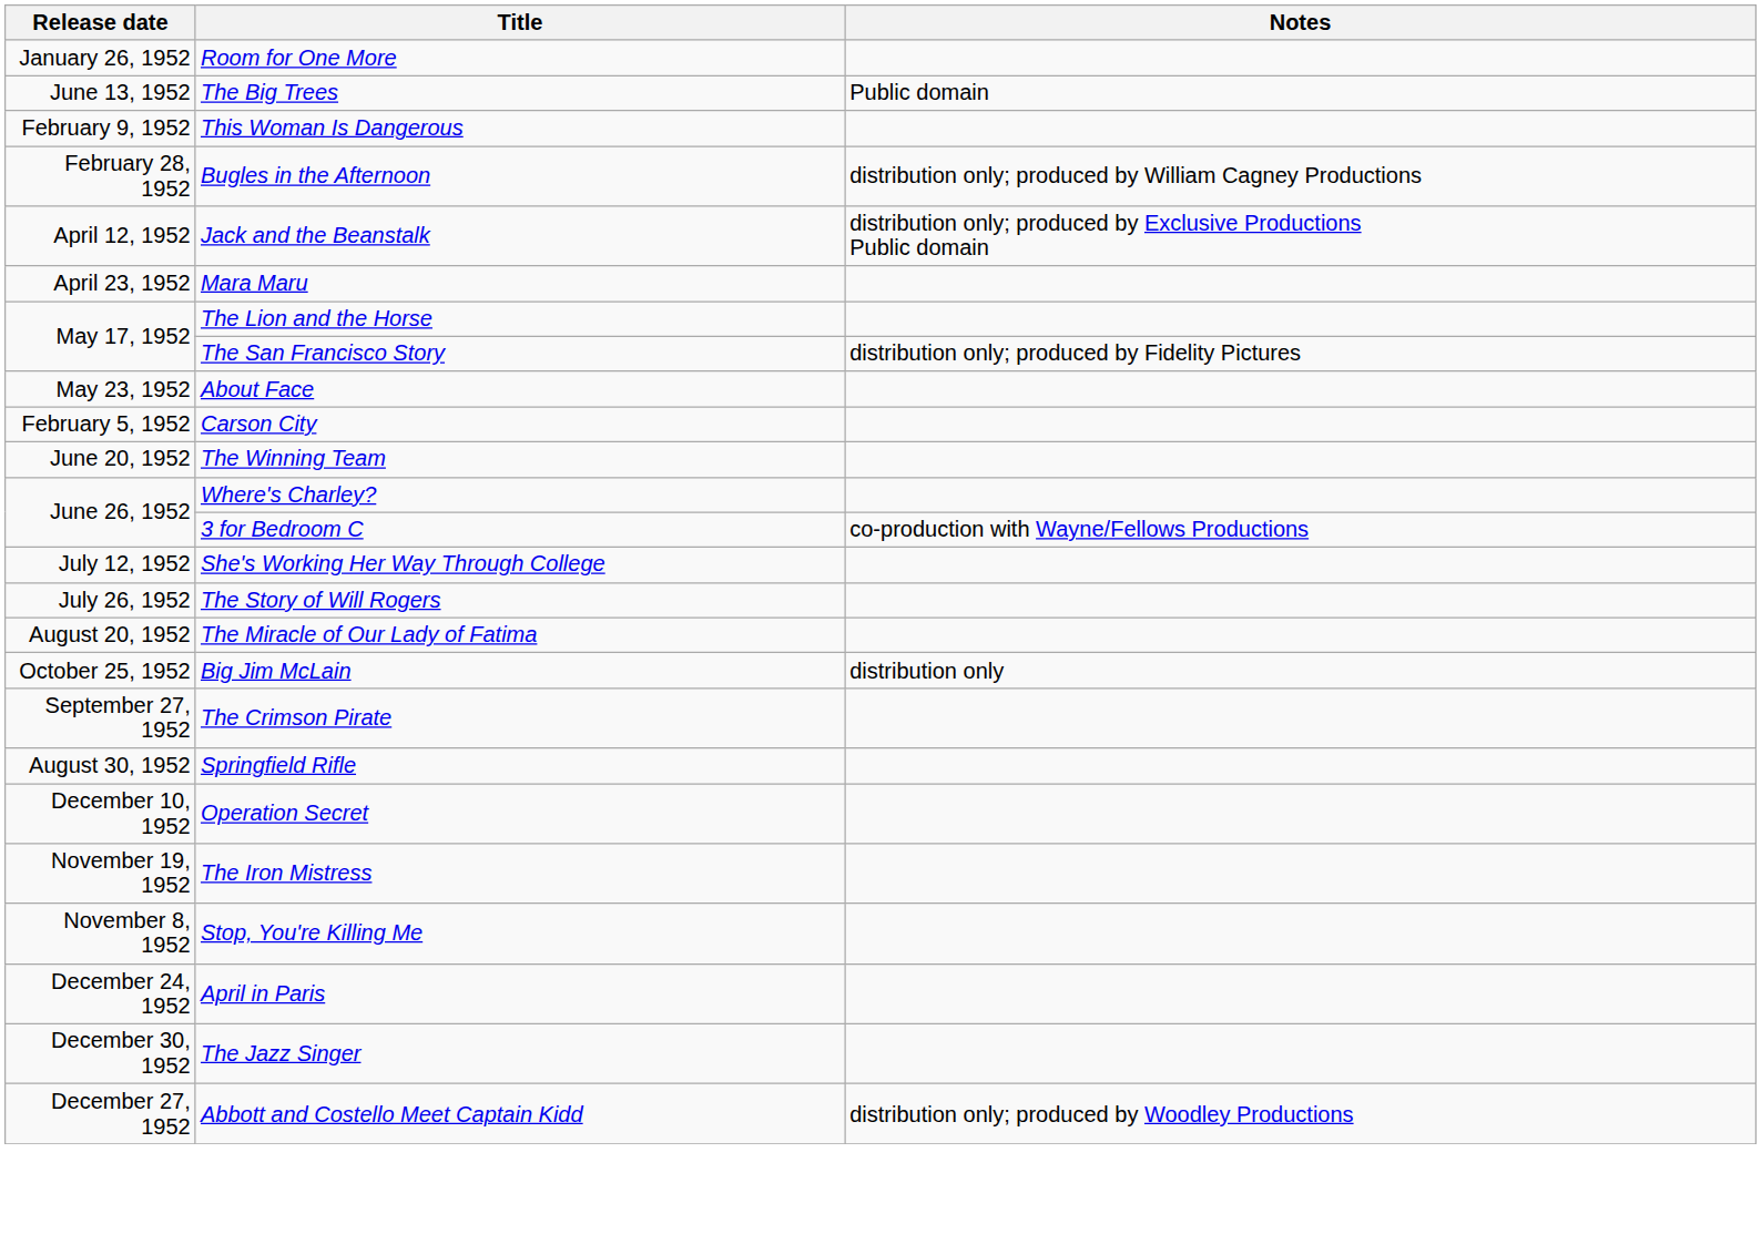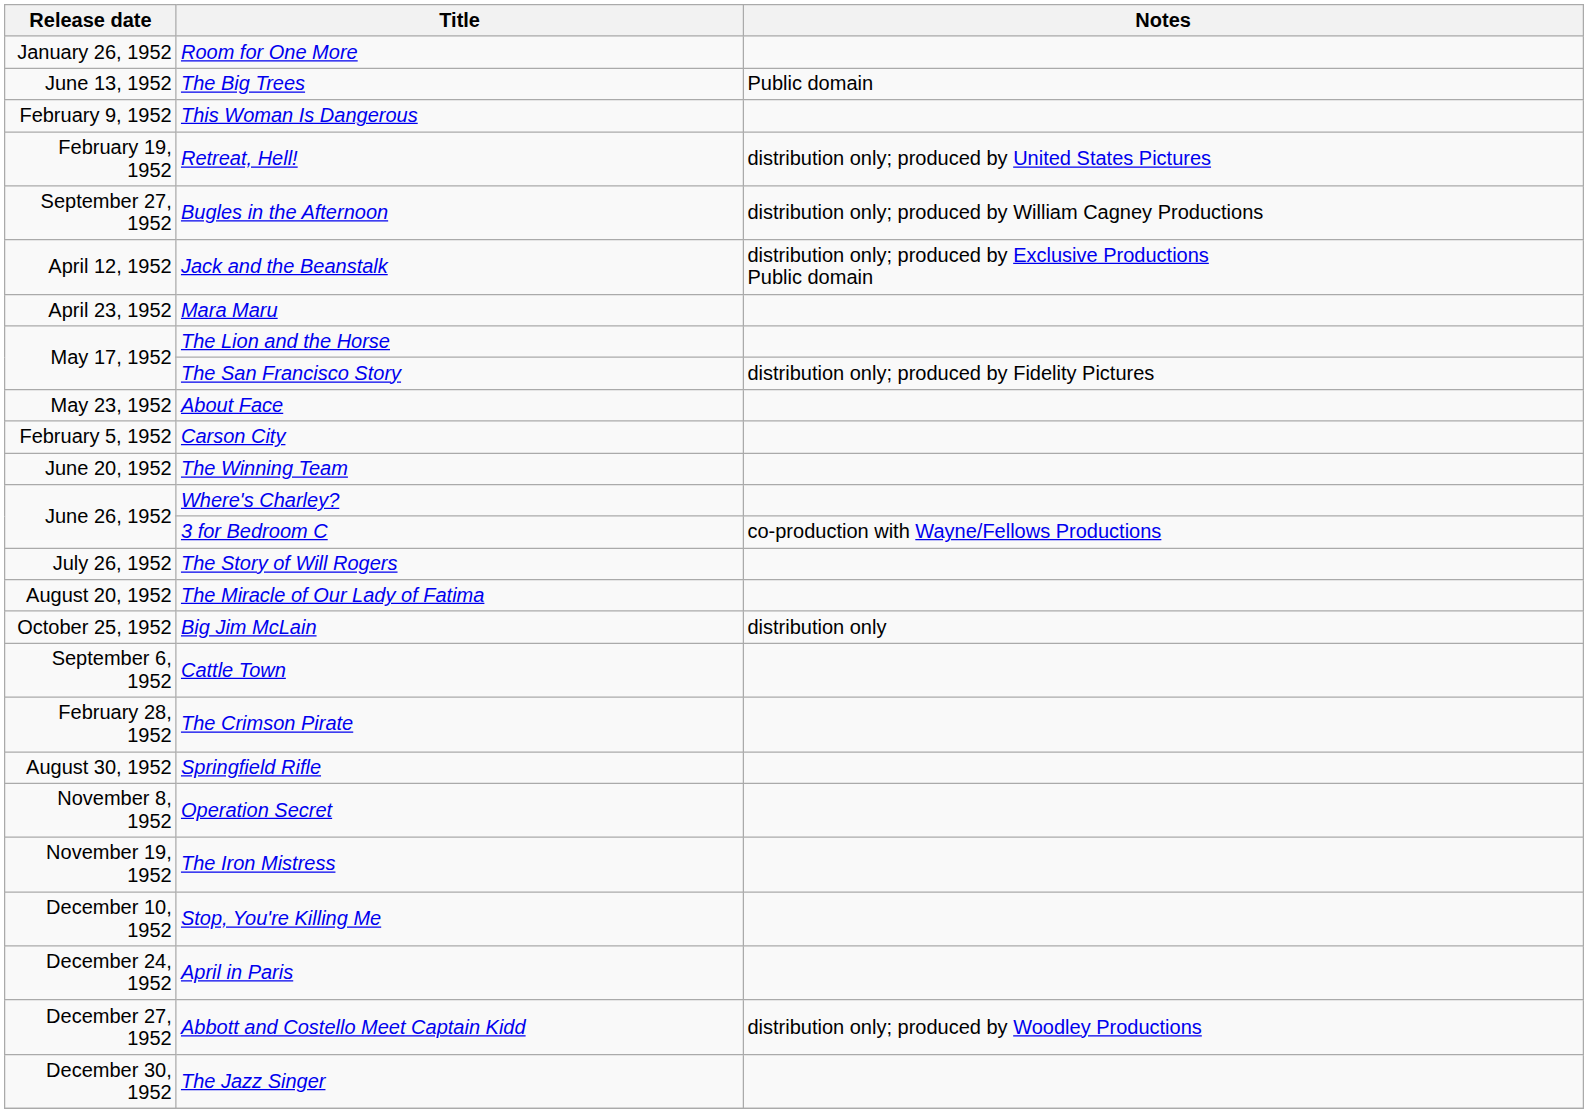 <table class="wikitable sortable" style="width:100%;">
 <tr>
 <th scope="col" style="width:130px;">Release date</th>
 <th>Title</th>
 <th>Notes</th>
 </tr>
 <tr>
 <td style="text-align:right;">January 26, 1952</td>
 <td><em><a href='#'>Room for One More</a></em></td>
 <td></td>
 </tr>
 <tr>
 <td style="text-align:right;">June 13, 1952</td>
 <td><em><a href='#'>The Big Trees</a></em></td>
 <td>Public domain</td>
 </tr>
 <tr>
 <td style="text-align:right;">February 9, 1952</td>
 <td><em><a href='#'>This Woman Is Dangerous</a></em></td>
 <td></td>
 </tr>
 <tr>
-<td style="text-align:right;">February 28, 1952</td>
+<td style="text-align:right;">February 19, 1952</td>
+<td><em><a href='#'>Retreat, Hell!</a></em></td>
+<td>distribution only; produced by <a href='#'>United States Pictures</a></td>
+</tr>
+<tr>
+<td style="text-align:right;">September 27, 1952</td>
 <td><em><a href='#'>Bugles in the Afternoon</a></em></td>
 <td>distribution only; produced by William Cagney Productions</td>
 </tr>
 <tr>
 <td style="text-align:right;">April 12, 1952</td>
 <td><em><a href='#'>Jack and the Beanstalk</a></em></td>
 <td>distribution only; produced by <a href='#'>Exclusive Productions</a><br>Public domain</td>
 </tr>
 <tr>
 <td style="text-align:right;">April 23, 1952</td>
 <td><em><a href='#'>Mara Maru</a></em></td>
 <td></td>
 </tr>
 <tr>
 <td style="text-align:right;" rowspan="2">May 17, 1952</td>
 <td><em><a href='#'>The Lion and the Horse</a></em></td>
 <td></td>
 </tr>
 <tr>
 <td><em><a href='#'>The San Francisco Story</a></em></td>
 <td>distribution only; produced by Fidelity Pictures</td>
 </tr>
 <tr>
 <td style="text-align:right;">May 23, 1952</td>
 <td><em><a href='#'>About Face</a></em></td>
 <td></td>
 </tr>
 <tr>
 <td style="text-align:right;">February 5, 1952</td>
 <td><em><a href='#'>Carson City</a></em></td>
 <td></td>
 </tr>
 <tr>
 <td style="text-align:right;">June 20, 1952</td>
 <td><em><a href='#'>The Winning Team</a></em></td>
 <td></td>
 </tr>
 <tr>
 <td style="text-align:right;" rowspan="2">June 26, 1952</td>
 <td><em><a href='#'>Where's Charley?</a></em></td>
 <td></td>
 </tr>
 <tr>
 <td><em><a href='#'>3 for Bedroom C</a></em></td>
 <td>co-production with <a href='#'>Wayne/Fellows Productions</a></td>
 </tr>
 <tr>
-<td style="text-align:right;">July 12, 1952</td>
-<td><em><a href='#'>She's Working Her Way Through College</a></em></td>
-<td></td>
-</tr>
-<tr>
 <td style="text-align:right;">July 26, 1952</td>
 <td><em><a href='#'>The Story of Will Rogers</a></em></td>
 <td></td>
 </tr>
 <tr>
 <td style="text-align:right;">August 20, 1952</td>
 <td><em><a href='#'>The Miracle of Our Lady of Fatima</a></em></td>
 <td></td>
 </tr>
 <tr>
 <td style="text-align:right;">October 25, 1952</td>
 <td><em><a href='#'>Big Jim McLain</a></em></td>
 <td>distribution only</td>
 </tr>
 <tr>
-<td style="text-align:right;">September 27, 1952</td>
+<td style="text-align:right;">September 6, 1952</td>
+<td><em><a href='#'>Cattle Town</a></em></td>
+<td></td>
+</tr>
+<tr>
+<td style="text-align:right;">February 28, 1952</td>
 <td><em><a href='#'>The Crimson Pirate</a></em></td>
 <td></td>
 </tr>
 <tr>
 <td style="text-align:right;">August 30, 1952</td>
 <td><em><a href='#'>Springfield Rifle</a></em></td>
 <td></td>
 </tr>
 <tr>
-<td style="text-align:right;">December 10, 1952</td>
+<td style="text-align:right;">November 8, 1952</td>
 <td><em><a href='#'>Operation Secret</a></em></td>
 <td></td>
 </tr>
 <tr>
 <td style="text-align:right;">November 19, 1952</td>
 <td><em><a href='#'>The Iron Mistress</a></em></td>
 <td></td>
 </tr>
 <tr>
-<td style="text-align:right;">November 8, 1952</td>
+<td style="text-align:right;">December 10, 1952</td>
 <td><em><a href='#'>Stop, You're Killing Me</a></em></td>
 <td></td>
 </tr>
 <tr>
 <td style="text-align:right;">December 24, 1952</td>
 <td><em><a href='#'>April in Paris</a></em></td>
 <td></td>
 </tr>
 <tr>
+<td style="text-align:right;">December 27, 1952</td>
+<td><em><a href='#'>Abbott and Costello Meet Captain Kidd</a></em></td>
+<td>distribution only; produced by <a href='#'>Woodley Productions</a></td>
+</tr>
+<tr>
 <td style="text-align:right;">December 30, 1952</td>
 <td><em><a href='#'>The Jazz Singer</a></em></td>
 <td></td>
 </tr>
 <tr>
-<td style="text-align:right;">December 27, 1952</td>
-<td><em><a href='#'>Abbott and Costello Meet Captain Kidd</a></em></td>
-<td>distribution only; produced by <a href='#'>Woodley Productions</a></td>
-</tr>
-<tr>
 </tr>
 </table>
